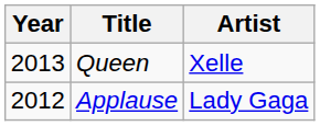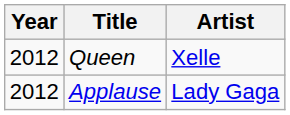 <table class="wikitable plainrowheaders sortable">
 <tr>
 <th scope="col">Year</th>
 <th scope="col">Title</th>
 <th scope="col">Artist</th>
 </tr>
 <tr>
-<td>2013</td>
+<td>2012</td>
 <td scope="row"><em>Queen</em></td>
 <td><a href='#'>Xelle</a></td>
 </tr>
 <tr>
 <td>2012</td>
 <td scope="row"><em><a href='#'>Applause</a></em></td>
 <td><a href='#'>Lady Gaga</a></td>
 </tr>
 </table>
